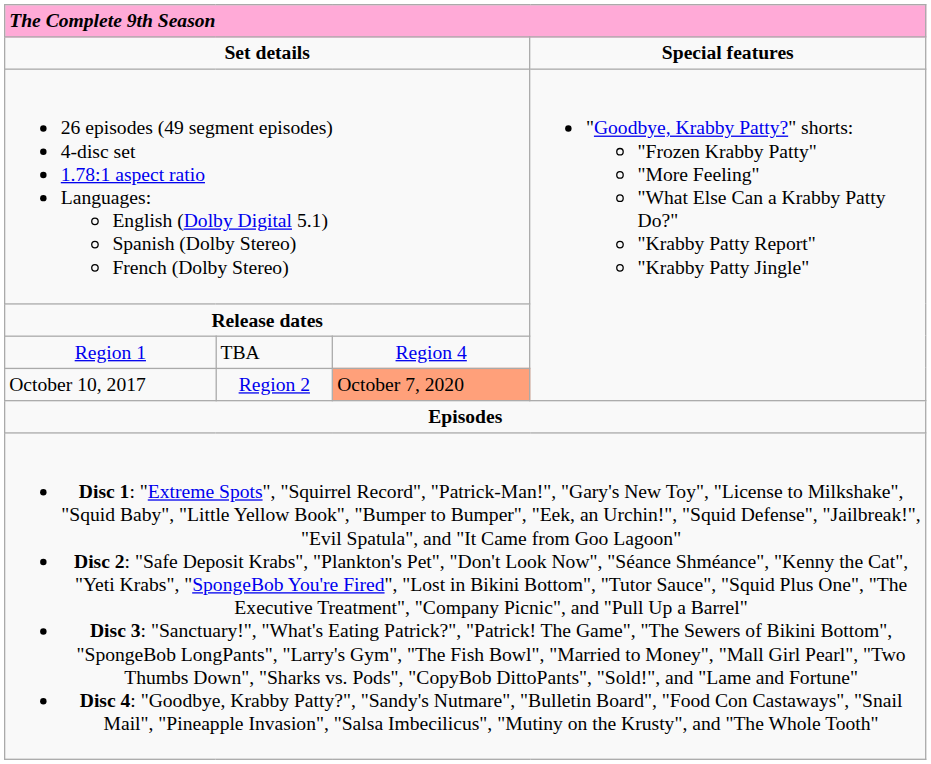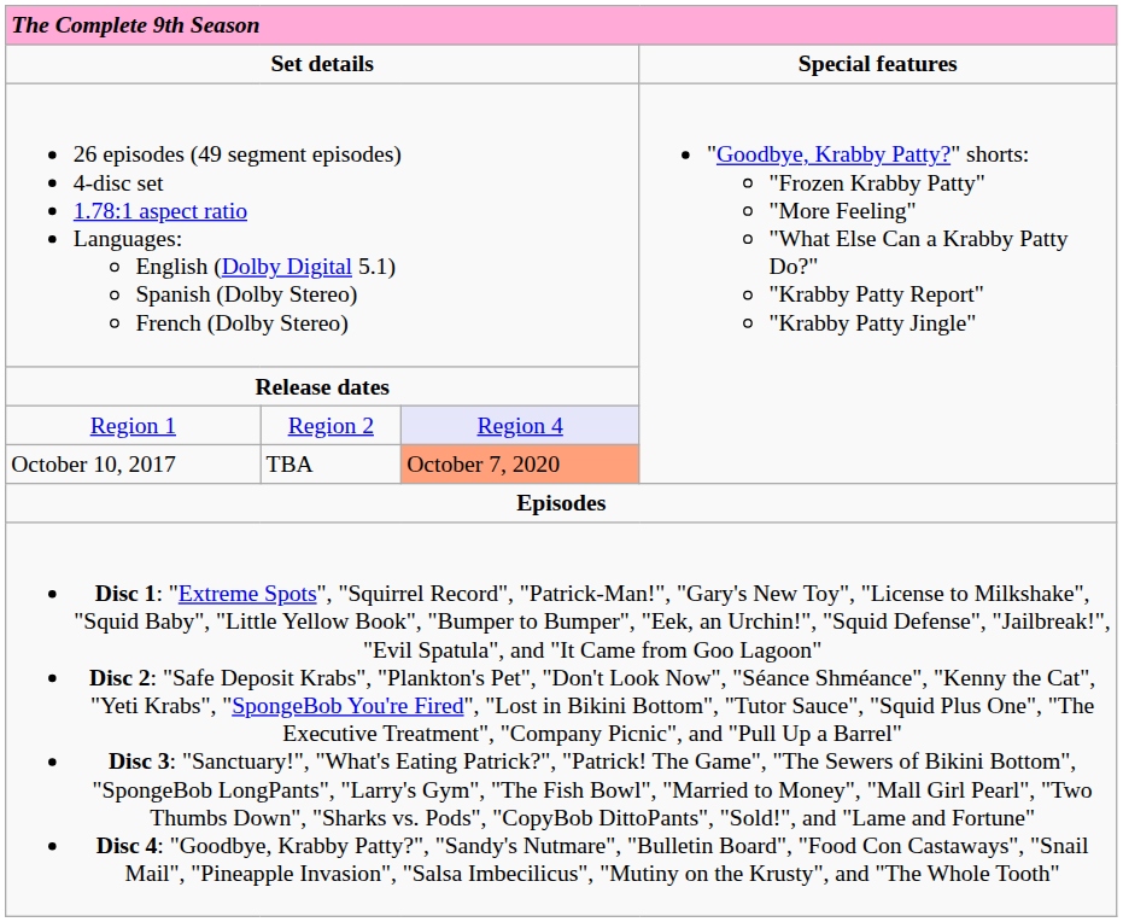 <table class="wikitable" style="font-size: 95%;">
 <tr style="background:#FFAAD7; color:#000;">
 <td colspan="4"><strong><em>The Complete 9th Season</em></strong></td>
 </tr>
 <tr valign="top">
 <td style="text-align:center; width:400px;" colspan="3"><strong>Set details</strong></td>
 <td style="width:300px; text-align:center;"><strong>Special features</strong></td>
 </tr>
 <tr valign="top">
 <td colspan="3" style="text-align:left; width:400px;"><br><ul><li>26 episodes (49 segment episodes)</li><li>4-disc set</li><li><a href='#'>1.78:1 aspect ratio</a></li><li>Languages:<ul><li>English (<a href='#'>Dolby Digital</a> 5.1)</li><li>Spanish (Dolby Stereo)</li><li>French (Dolby Stereo)</li></ul></li></ul></td>
 <td rowspan="4" style="text-align:left; width:300px;"><br><ul><li>"<a href='#'>Goodbye, Krabby Patty?</a>" shorts:<ul><li>"Frozen Krabby Patty"</li><li>"More Feeling"</li><li>"What Else Can a Krabby Patty Do?"</li><li>"Krabby Patty Report"</li><li>"Krabby Patty Jingle"</li></ul></li></ul></td>
 </tr>
 <tr>
 <td colspan="3" style="text-align:center;"><strong>Release dates</strong></td>
 </tr>
 <tr>
 <td style="text-align:center;"><a href='#'>Region 1</a></td>
-<td>TBA</td>
-<td style="text-align:center;"><a href='#'>Region 4</a></td>
+<td style="text-align:center;"><a href='#'>Region 2</a></td>
+<td style="background: lavender; text-align:center;"><a href='#'>Region 4</a></td>
 </tr>
 <tr>
 <td>October 10, 2017</td>
-<td style="text-align:center;"><a href='#'>Region 2</a></td>
+<td>TBA</td>
 <td style="background: lightsalmon;">October 7, 2020</td>
 </tr>
 <tr>
 <td style="text-align:center; width:400px;" colspan="4"><strong>Episodes</strong></td>
 </tr>
 <tr>
 <td style="text-align:center; width:400px;" colspan="4"><br><ul><li><strong>Disc 1</strong>: "<a href='#'>Extreme Spots</a>", "Squirrel Record", "Patrick-Man!", "Gary's New Toy", "License to Milkshake", "Squid Baby", "Little Yellow Book", "Bumper to Bumper", "Eek, an Urchin!", "Squid Defense", "Jailbreak!", "Evil Spatula", and "It Came from Goo Lagoon"</li><li><strong>Disc 2</strong>: "Safe Deposit Krabs", "Plankton's Pet", "Don't Look Now", "Séance Shméance", "Kenny the Cat", "Yeti Krabs", "<a href='#'>SpongeBob You're Fired</a>", "Lost in Bikini Bottom", "Tutor Sauce", "Squid Plus One", "The Executive Treatment", "Company Picnic", and "Pull Up a Barrel"</li><li><strong>Disc 3</strong>: "Sanctuary!", "What's Eating Patrick?", "Patrick! The Game", "The Sewers of Bikini Bottom", "SpongeBob LongPants", "Larry's Gym", "The Fish Bowl", "Married to Money", "Mall Girl Pearl", "Two Thumbs Down", "Sharks vs. Pods", "CopyBob DittoPants", "Sold!", and "Lame and Fortune"</li><li><strong>Disc 4</strong>: "Goodbye, Krabby Patty?", "Sandy's Nutmare", "Bulletin Board", "Food Con Castaways", "Snail Mail", "Pineapple Invasion", "Salsa Imbecilicus", "Mutiny on the Krusty", and "The Whole Tooth"</li></ul></td>
 </tr>
 </table>
